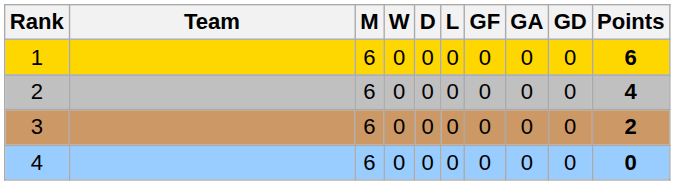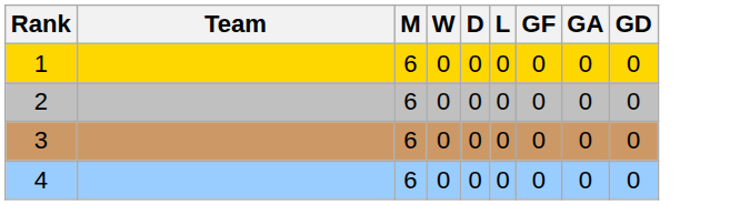 <table class="wikitable sortable" style="text-align:center">
 <tr>
 <th>Rank</th>
 <th width=200>Team</th>
 <th>M</th>
 <th>W</th>
 <th>D</th>
 <th>L</th>
 <th>GF</th>
 <th>GA</th>
 <th>GD</th>
-<th>Points</th>
 </tr>
 <tr bgcolor=gold>
 <td>1</td>
 <td align=left></td>
 <td>6</td>
 <td>0</td>
 <td>0</td>
 <td>0</td>
 <td>0</td>
 <td>0</td>
 <td>0</td>
-<td><strong>6</strong></td>
 </tr>
 <tr bgcolor=silver>
 <td>2</td>
 <td align=left></td>
 <td>6</td>
 <td>0</td>
 <td>0</td>
 <td>0</td>
 <td>0</td>
 <td>0</td>
 <td>0</td>
-<td><strong>4</strong></td>
 </tr>
 <tr bgcolor=#cc9966>
 <td>3</td>
 <td align=left></td>
 <td>6</td>
 <td>0</td>
 <td>0</td>
 <td>0</td>
 <td>0</td>
 <td>0</td>
 <td>0</td>
-<td><strong>2</strong></td>
 </tr>
 <tr bgcolor=#9acdff>
 <td>4</td>
 <td align=left></td>
 <td>6</td>
 <td>0</td>
 <td>0</td>
 <td>0</td>
 <td>0</td>
 <td>0</td>
 <td>0</td>
-<td><strong>0</strong></td>
 </tr>
 </table>
